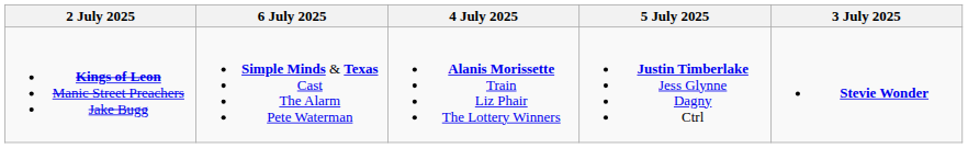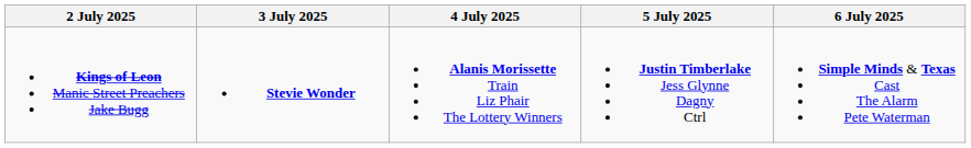 <table class="wikitable" style="text-align:center;">
 <tr>
 <th scope="col" style="width:13em;">2 July 2025</th>
-<th scope="col" style="width:13em;">6 July 2025</th>
+<th scope="col" style="width:13em;">3 July 2025</th>
 <th scope="col" style="width:13em;">4 July 2025</th>
 <th scope="col" style="width:13em;">5 July 2025</th>
-<th scope="col" style="width:13em;">3 July 2025</th>
+<th scope="col" style="width:13em;">6 July 2025</th>
 </tr>
 <tr>
 <td><br><ul><li><strong><a href='#'><s>Kings of Leon</s></a></strong></li><li><a href='#'><s>Manic Street Preachers</s></a></li><li><a href='#'><s>Jake Bugg</s></a></li></ul></td>
-<td><br><ul><li><strong><a href='#'>Simple Minds</a></strong> & <strong><a href='#'>Texas</a></strong></li><li><a href='#'>Cast</a></li><li><a href='#'>The Alarm</a></li><li><a href='#'>Pete Waterman</a> </li></ul></td>
+<td><br><ul><li><strong><a href='#'>Stevie Wonder</a></strong></li></ul></td>
 <td><br><ul><li><strong><a href='#'>Alanis Morissette</a></strong></li><li><a href='#'>Train</a></li><li><a href='#'>Liz Phair</a></li><li><a href='#'>The Lottery Winners</a></li></ul></td>
 <td><br><ul><li><strong><a href='#'>Justin Timberlake</a></strong></li><li><a href='#'>Jess Glynne</a></li><li><a href='#'>Dagny</a></li><li>Ctrl</li></ul></td>
-<td><br><ul><li><strong><a href='#'>Stevie Wonder</a></strong></li></ul></td>
+<td><br><ul><li><strong><a href='#'>Simple Minds</a></strong> & <strong><a href='#'>Texas</a></strong></li><li><a href='#'>Cast</a></li><li><a href='#'>The Alarm</a></li><li><a href='#'>Pete Waterman</a> </li></ul></td>
 </tr>
 </table>
